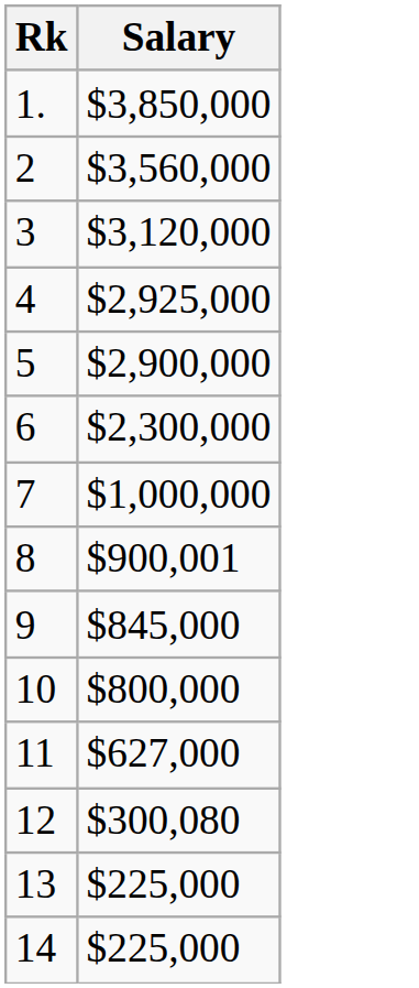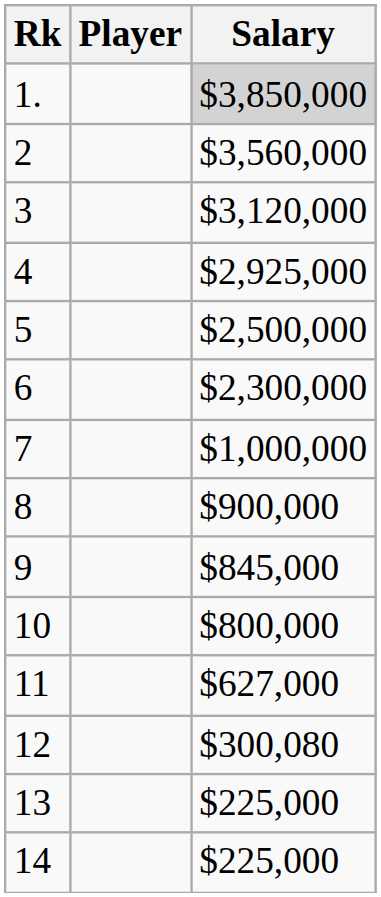 <table class="wikitable">
 <tr>
 <th>Rk</th>
+<th>Player</th>
 <th>Salary</th>
 </tr>
 <tr>
 <td>1.</td>
-<td>$3,850,000</td>
+<td></td>
+<td style="background: lightgrey;">$3,850,000</td>
 </tr>
 <tr>
 <td>2</td>
+<td></td>
 <td>$3,560,000</td>
 </tr>
 <tr>
 <td>3</td>
+<td></td>
 <td>$3,120,000</td>
 </tr>
 <tr>
 <td>4</td>
+<td></td>
 <td>$2,925,000</td>
 </tr>
 <tr>
 <td>5</td>
-<td>$2,900,000</td>
+<td></td>
+<td>$2,500,000</td>
 </tr>
 <tr>
 <td>6</td>
+<td></td>
 <td>$2,300,000</td>
 </tr>
 <tr>
 <td>7</td>
+<td></td>
 <td>$1,000,000</td>
 </tr>
 <tr>
 <td>8</td>
-<td>$900,001</td>
+<td></td>
+<td>$900,000</td>
 </tr>
 <tr>
 <td>9</td>
+<td></td>
 <td>$845,000</td>
 </tr>
 <tr>
 <td>10</td>
+<td></td>
 <td>$800,000</td>
 </tr>
 <tr>
 <td>11</td>
+<td></td>
 <td>$627,000</td>
 </tr>
 <tr>
 <td>12</td>
+<td></td>
 <td>$300,080</td>
 </tr>
 <tr>
 <td>13</td>
+<td></td>
 <td>$225,000</td>
 </tr>
 <tr>
 <td>14</td>
+<td></td>
 <td>$225,000</td>
 </tr>
 </table>
